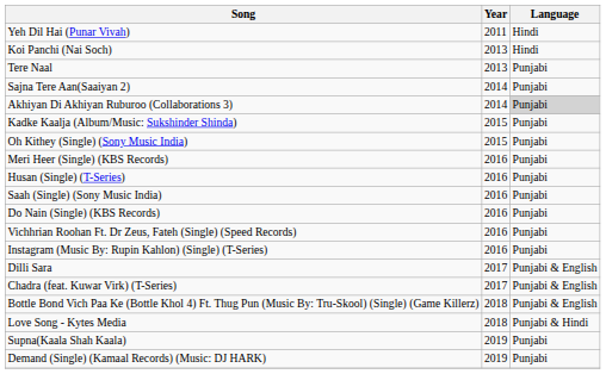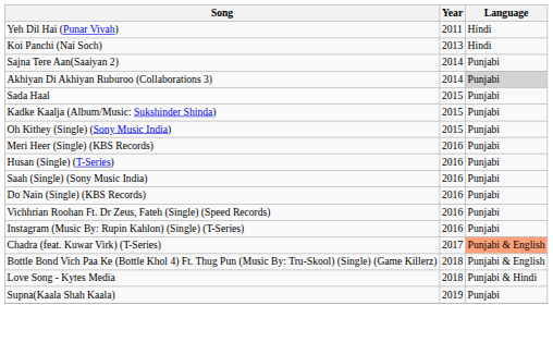 <table class="wikitable sortable">
 <tr>
 <th>Song</th>
 <th>Year</th>
 <th>Language</th>
 </tr>
 <tr>
 <td>Yeh Dil Hai (<a href='#'>Punar Vivah</a>)</td>
 <td>2011</td>
 <td>Hindi</td>
 </tr>
 <tr>
 <td>Koi Panchi (Nai Soch)</td>
 <td>2013</td>
 <td>Hindi</td>
 </tr>
 <tr>
-<td>Tere Naal</td>
-<td>2013</td>
-<td>Punjabi</td>
-</tr>
-<tr>
 <td>Sajna Tere Aan(Saaiyan 2)</td>
 <td>2014</td>
 <td>Punjabi</td>
 </tr>
 <tr>
 <td>Akhiyan Di Akhiyan Ruburoo (Collaborations 3)</td>
 <td>2014</td>
 <td style="background: lightgrey;">Punjabi</td>
+</tr>
+<tr>
+<td>Sada Haal</td>
+<td>2015</td>
+<td>Punjabi</td>
 </tr>
 <tr>
 <td>Kadke Kaalja (Album/Music: <a href='#'>Sukshinder Shinda</a>)</td>
 <td>2015</td>
 <td>Punjabi</td>
 </tr>
 <tr>
 <td>Oh Kithey (Single) (<a href='#'>Sony Music India</a>)</td>
 <td>2015</td>
 <td>Punjabi</td>
 </tr>
 <tr>
 <td>Meri Heer (Single) (KBS Records)</td>
 <td>2016</td>
 <td>Punjabi</td>
 </tr>
 <tr>
 <td>Husan (Single) (<a href='#'>T-Series</a>)</td>
 <td>2016</td>
 <td>Punjabi</td>
 </tr>
 <tr>
 <td>Saah (Single) (Sony Music India)</td>
 <td>2016</td>
 <td>Punjabi</td>
 </tr>
 <tr>
 <td>Do Nain (Single) (KBS Records)</td>
 <td>2016</td>
 <td>Punjabi</td>
 </tr>
 <tr>
 <td>Vichhrian Roohan Ft. Dr Zeus, Fateh (Single) (Speed Records)</td>
 <td>2016</td>
 <td>Punjabi</td>
 </tr>
 <tr>
 <td>Instagram (Music By: Rupin Kahlon) (Single) (T-Series)</td>
 <td>2016</td>
 <td>Punjabi</td>
 </tr>
 <tr>
-<td>Dilli Sara</td>
-<td>2017</td>
-<td>Punjabi & English</td>
-</tr>
-<tr>
 <td>Chadra (feat. Kuwar Virk) (T-Series)</td>
 <td>2017</td>
-<td>Punjabi & English</td>
+<td style="background: lightsalmon;">Punjabi & English</td>
 </tr>
 <tr>
 <td>Bottle Bond Vich Paa Ke (Bottle Khol 4) Ft. Thug Pun (Music By: Tru-Skool) (Single) (Game Killerz)</td>
 <td>2018</td>
 <td>Punjabi & English</td>
 </tr>
 <tr>
 <td>Love Song - Kytes Media</td>
 <td>2018</td>
 <td>Punjabi & Hindi</td>
 </tr>
 <tr>
 <td>Supna(Kaala Shah Kaala)</td>
 <td>2019</td>
 <td>Punjabi</td>
 </tr>
 <tr>
-<td>Demand (Single) (Kamaal Records) (Music: DJ HARK)</td>
-<td>2019</td>
-<td>Punjabi</td>
-</tr>
-<tr>
 </tr>
 </table>
